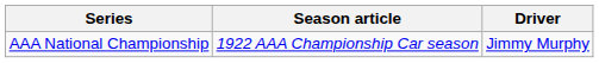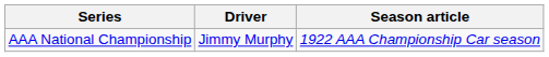 <table class="wikitable" style="font-size: 87%;">
 <tr>
 <th>Series</th>
+<th>Driver</th>
 <th>Season article</th>
-<th>Driver</th>
 </tr>
 <tr>
 <td><a href='#'>AAA National Championship</a></td>
+<td> <a href='#'>Jimmy Murphy</a></td>
 <td><em><a href='#'>1922 AAA Championship Car season</a></em></td>
-<td> <a href='#'>Jimmy Murphy</a></td>
 </tr>
 </table>
